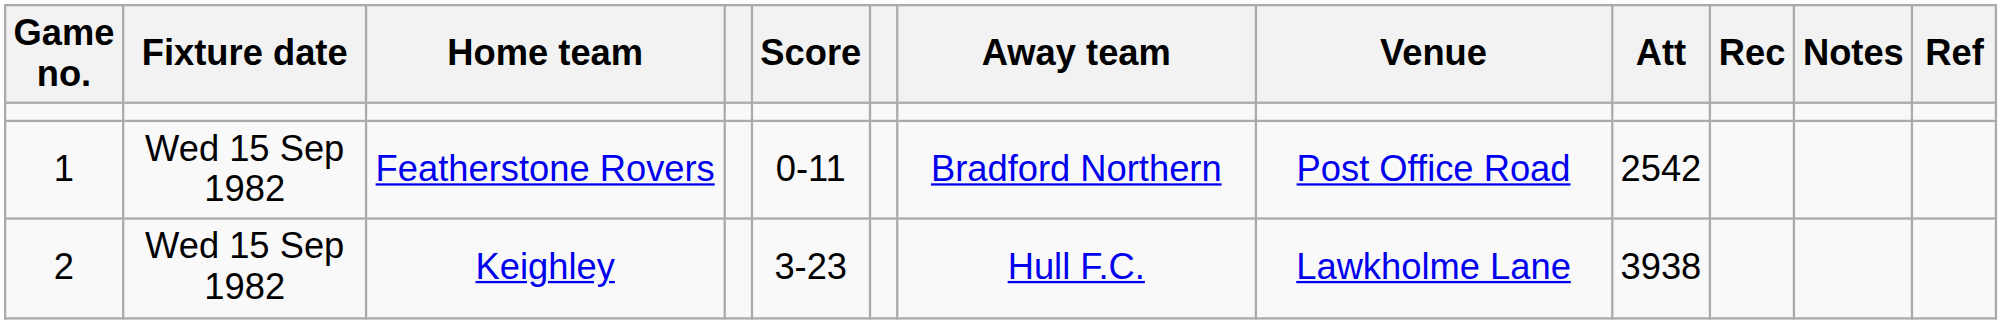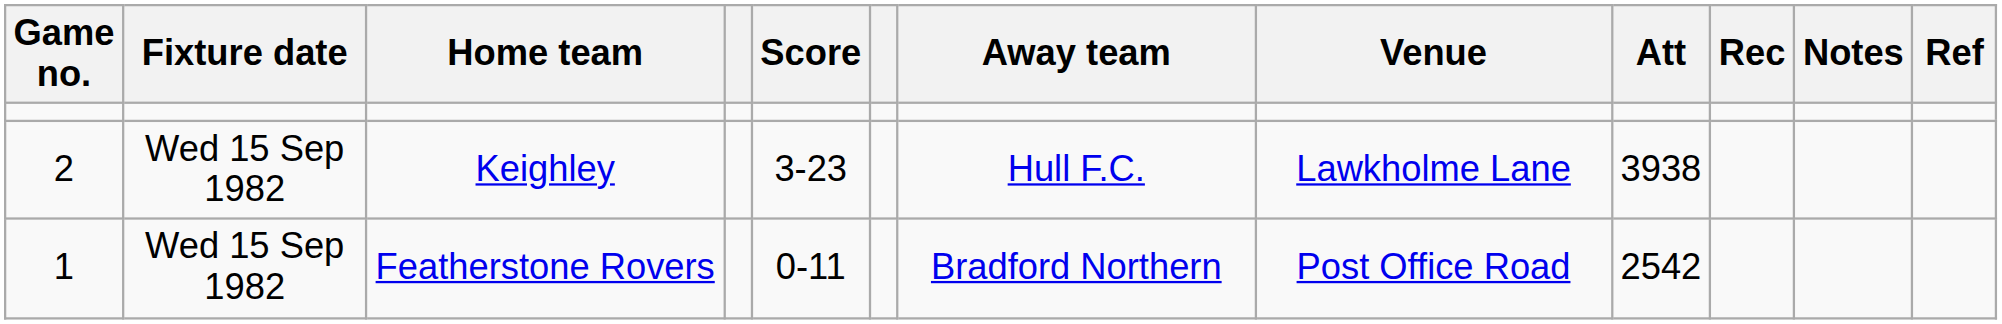 <table class="wikitable" style="text-align:center;">
 <tr>
 <th width=20 abbr="No">Game no.</th>
 <th width=100 abbr="Date">Fixture date</th>
 <th width=150 abbr="Home Team">Home team</th>
 <th width=5 abbr="space"></th>
 <th width=20 abbr="Score">Score</th>
 <th width=5 abbr="space"></th>
 <th width=150 abbr="Away Team">Away team</th>
 <th width=150 abbr="Venue">Venue</th>
 <th width=30 abbr="Att">Att</th>
 <th width=30 abbr="Rec">Rec</th>
 <th width=20 abbr="Notes">Notes</th>
 <th width=30 abbr="Ref">Ref</th>
 </tr>
 <tr>
 <td></td>
 <td></td>
 <td></td>
 <td></td>
 <td></td>
 <td></td>
 <td></td>
 <td></td>
 <td></td>
 <td></td>
 <td></td>
 </tr>
 <tr>
+<td>2</td>
+<td>Wed 15 Sep 1982</td>
+<td><a href='#'>Keighley</a></td>
+<td></td>
+<td>3-23</td>
+<td></td>
+<td><a href='#'>Hull F.C.</a></td>
+<td><a href='#'>Lawkholme Lane</a></td>
+<td>3938</td>
+<td></td>
+<td></td>
+<td></td>
+</tr>
+<tr>
 <td>1</td>
 <td>Wed 15 Sep 1982</td>
 <td><a href='#'>Featherstone Rovers</a></td>
 <td></td>
 <td>0-11</td>
 <td></td>
 <td><a href='#'>Bradford Northern</a></td>
 <td><a href='#'>Post Office Road</a></td>
 <td>2542</td>
 <td></td>
 <td></td>
 <td></td>
 </tr>
-<tr>
-<td>2</td>
-<td>Wed 15 Sep 1982</td>
-<td><a href='#'>Keighley</a></td>
-<td></td>
-<td>3-23</td>
-<td></td>
-<td><a href='#'>Hull F.C.</a></td>
-<td><a href='#'>Lawkholme Lane</a></td>
-<td>3938</td>
-<td></td>
-<td></td>
-<td></td>
-</tr>
 </table>
